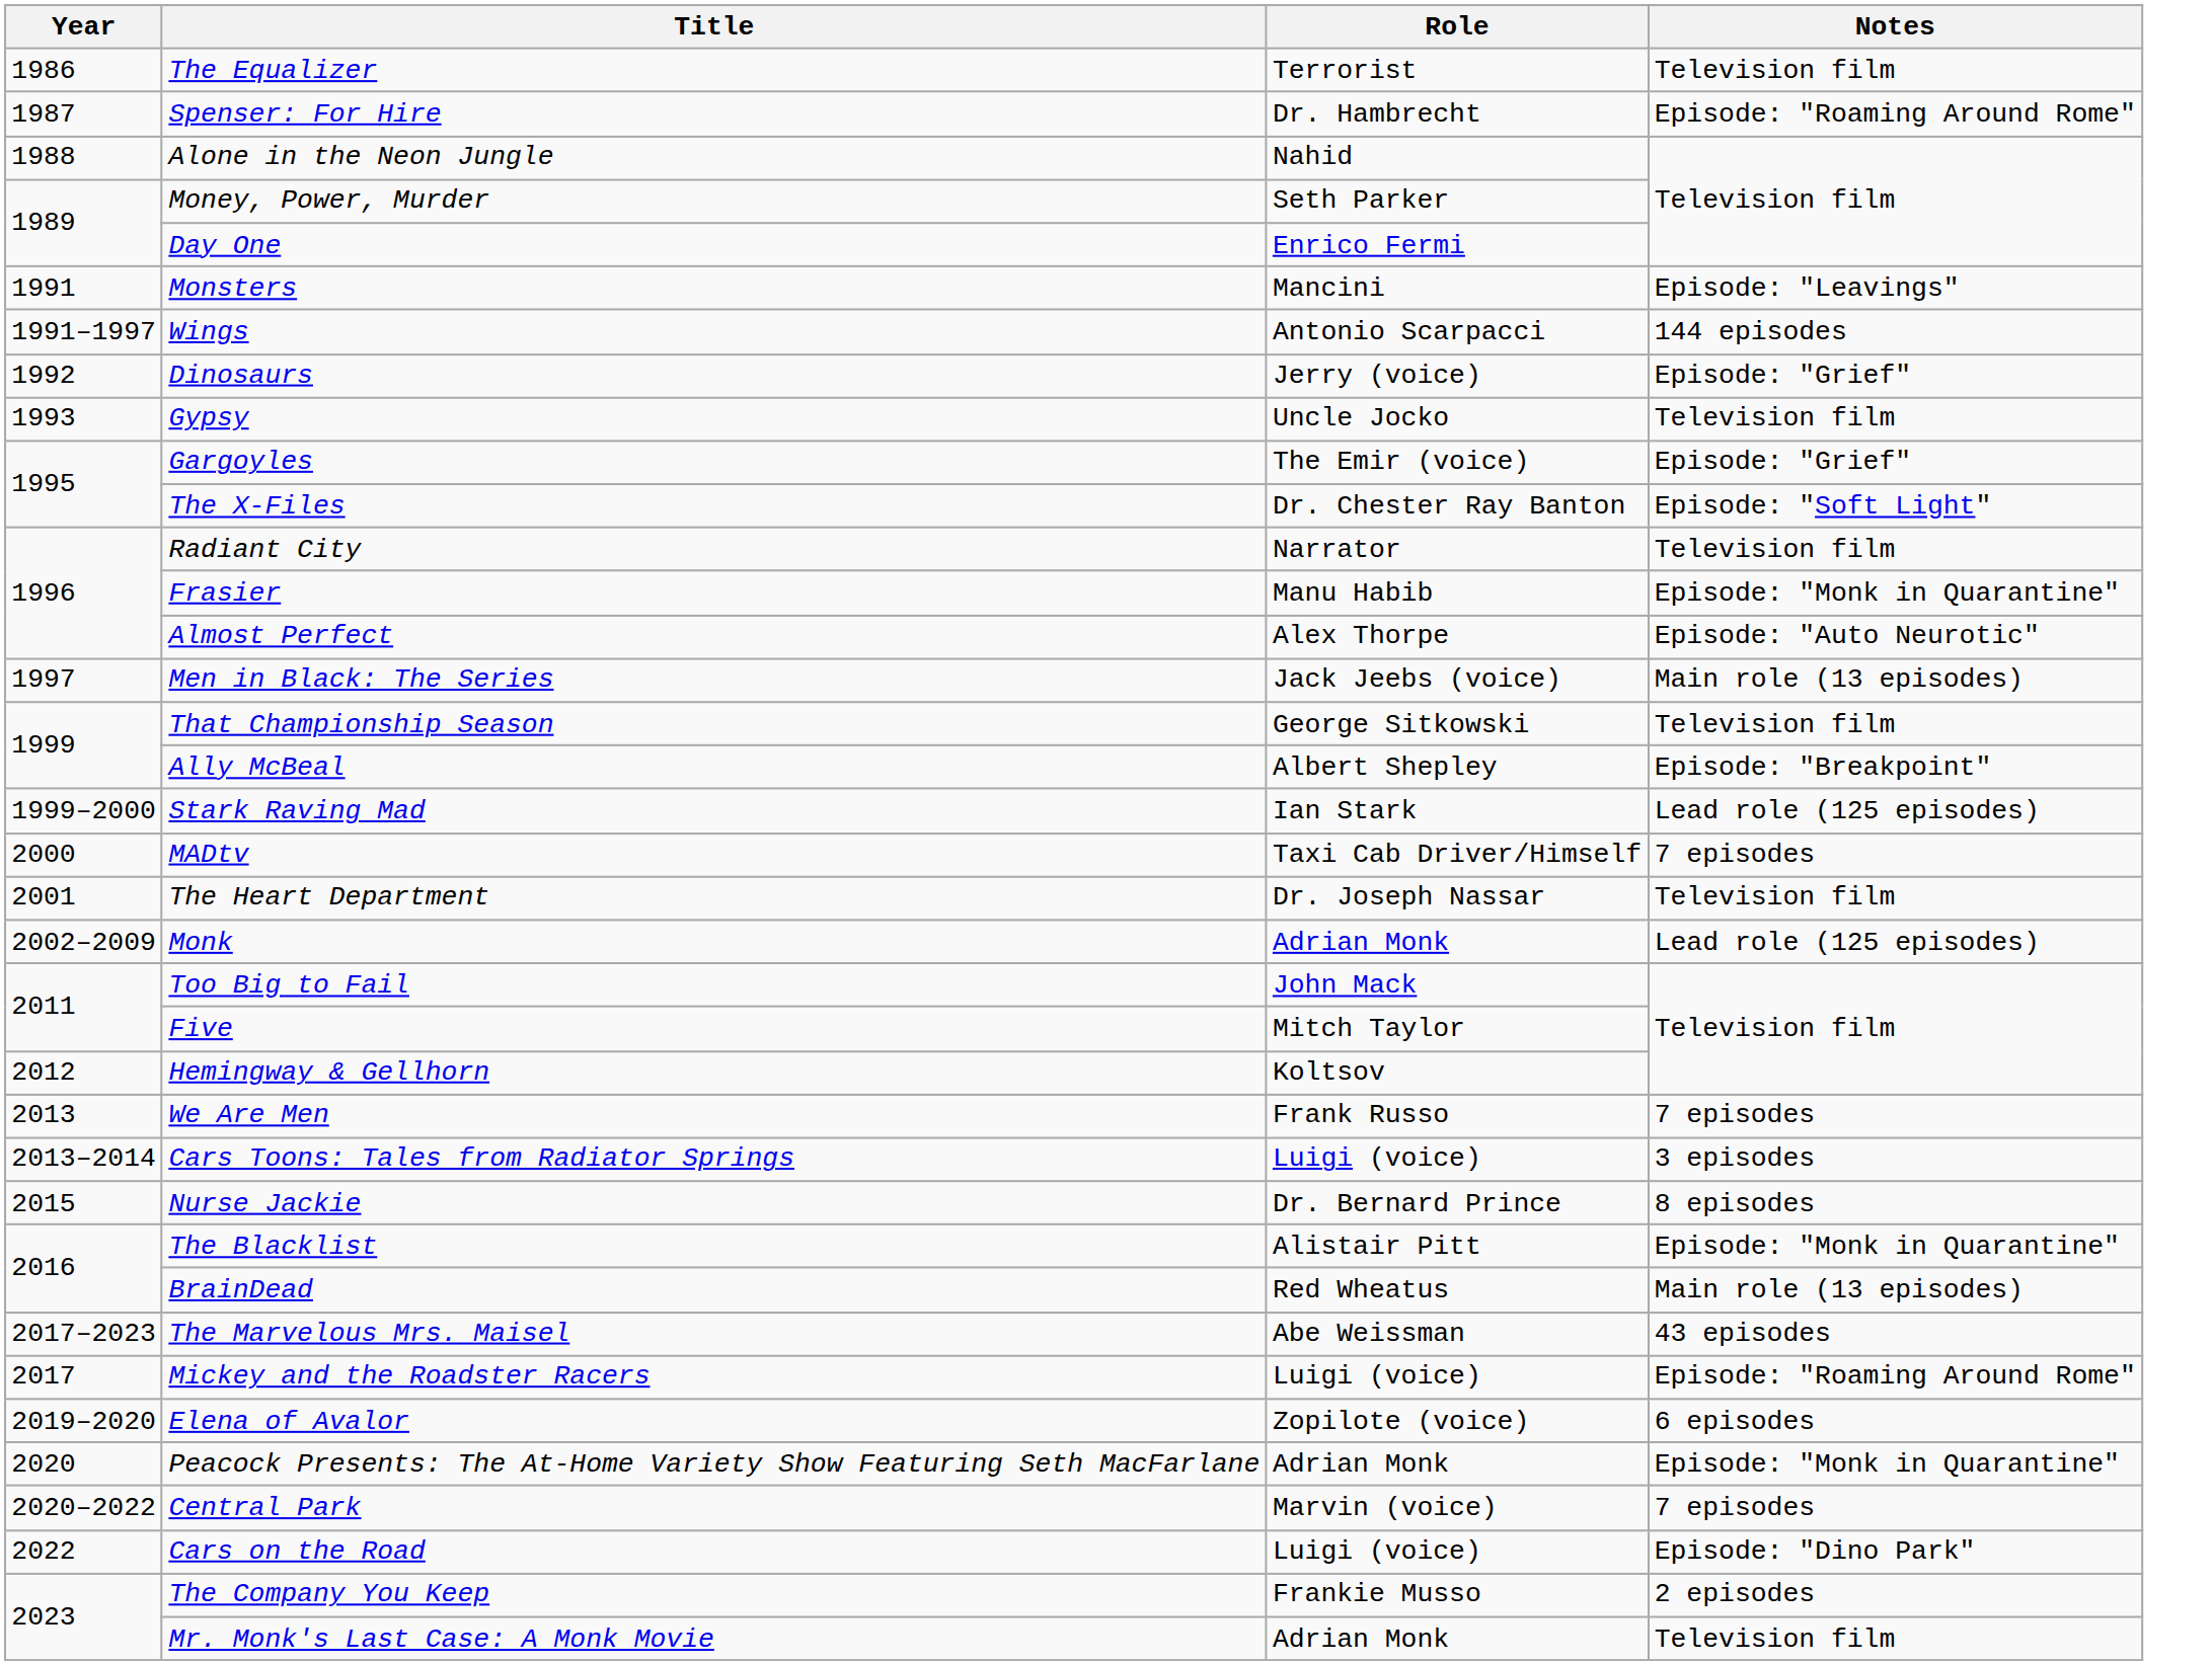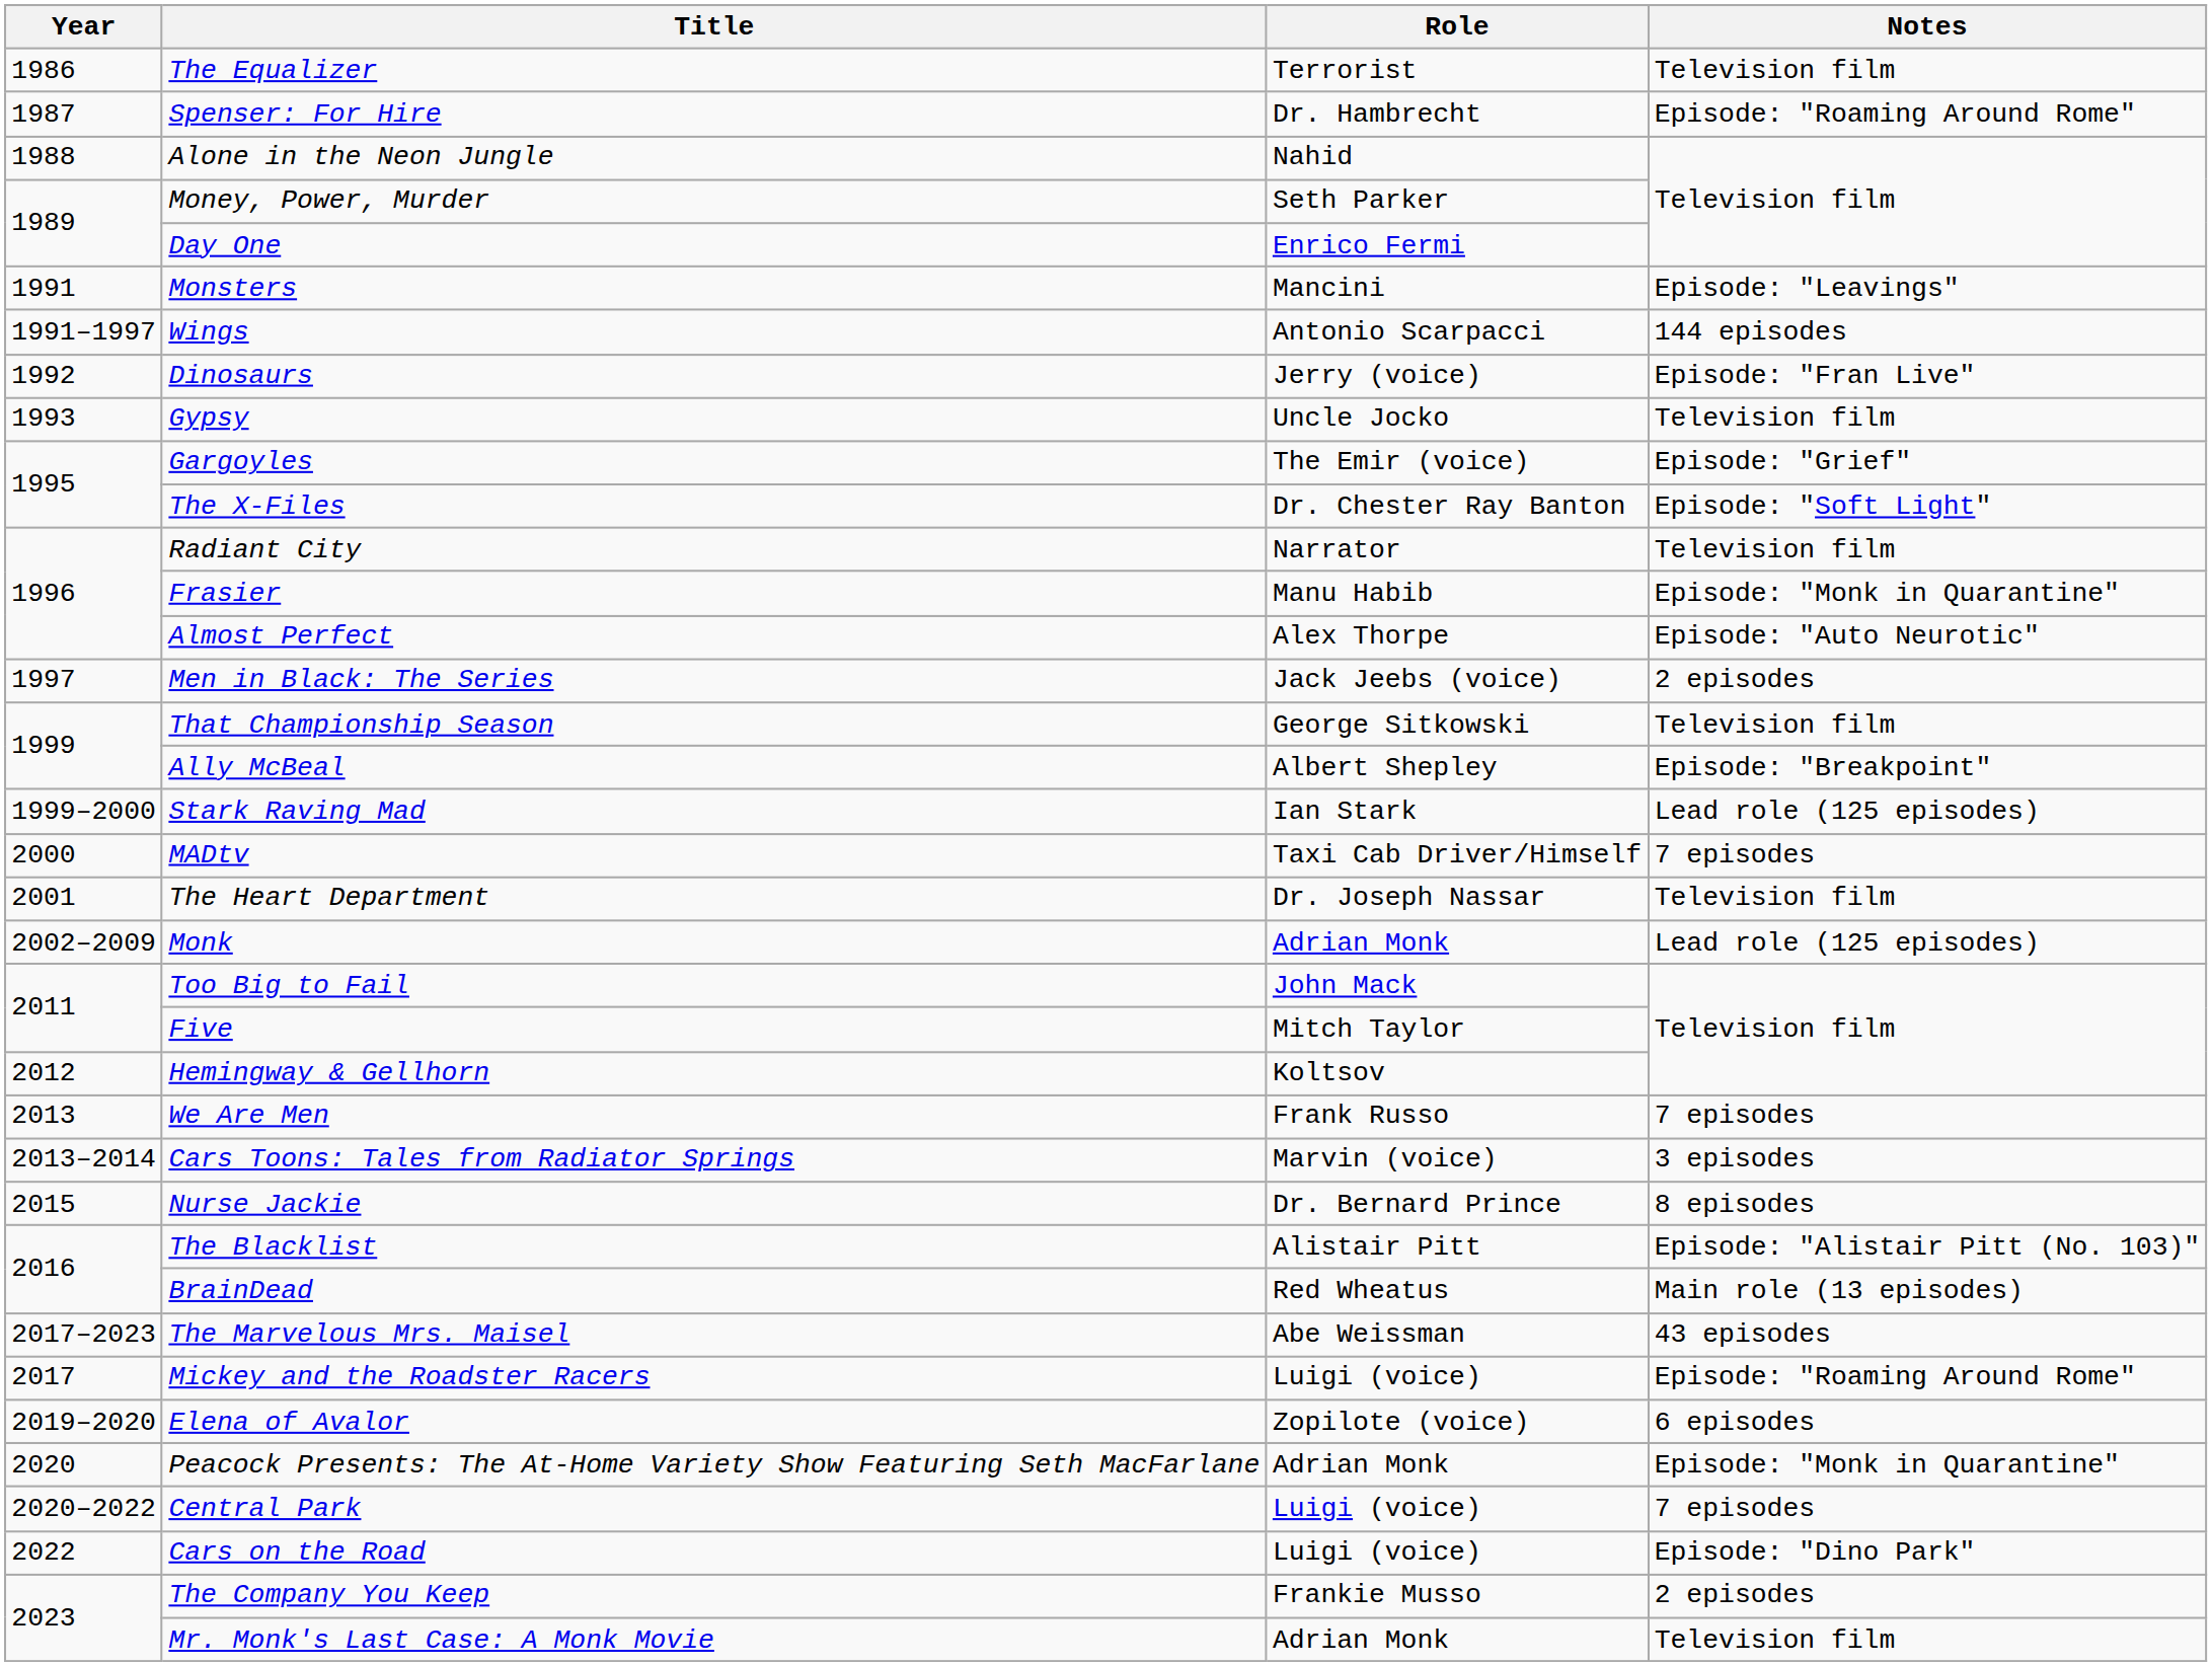 <table class="wikitable sortable">
 <tr>
 <th>Year</th>
 <th>Title</th>
 <th>Role</th>
 <th class="unsortable">Notes</th>
 </tr>
 <tr>
 <td>1986</td>
 <td><em><a href='#'>The Equalizer</a></em></td>
 <td>Terrorist</td>
 <td>Television film</td>
 </tr>
 <tr>
 <td>1987</td>
 <td><em><a href='#'>Spenser: For Hire</a></em></td>
 <td>Dr. Hambrecht</td>
 <td>Episode: "Roaming Around Rome"</td>
 </tr>
 <tr>
 <td>1988</td>
 <td><em>Alone in the Neon Jungle</em></td>
 <td>Nahid</td>
 <td rowspan="3">Television film</td>
 </tr>
 <tr>
 <td rowspan=2>1989</td>
 <td><em>Money, Power, Murder</em></td>
 <td>Seth Parker</td>
 </tr>
 <tr>
 <td><em><a href='#'>Day One</a></em></td>
 <td><a href='#'>Enrico Fermi</a></td>
 </tr>
 <tr>
 <td>1991</td>
 <td><em><a href='#'>Monsters</a></em></td>
 <td>Mancini</td>
 <td>Episode: "Leavings"</td>
 </tr>
 <tr>
 <td>1991–1997</td>
 <td><em><a href='#'>Wings</a></em></td>
 <td>Antonio Scarpacci</td>
 <td>144 episodes</td>
 </tr>
 <tr>
 <td>1992</td>
 <td><em><a href='#'>Dinosaurs</a></em></td>
 <td>Jerry (voice)</td>
-<td>Episode: "Grief"</td>
+<td>Episode: "Fran Live"</td>
 </tr>
 <tr>
 <td>1993</td>
 <td><em><a href='#'>Gypsy</a></em></td>
 <td>Uncle Jocko</td>
 <td>Television film</td>
 </tr>
 <tr>
 <td rowspan=2>1995</td>
 <td><em><a href='#'>Gargoyles</a></em></td>
 <td>The Emir (voice)</td>
 <td>Episode: "Grief"</td>
 </tr>
 <tr>
 <td><em><a href='#'>The X-Files</a></em></td>
 <td>Dr. Chester Ray Banton</td>
 <td>Episode: "<a href='#'>Soft Light</a>"</td>
 </tr>
 <tr>
 <td rowspan=3>1996</td>
 <td><em>Radiant City</em></td>
 <td>Narrator</td>
 <td>Television film</td>
 </tr>
 <tr>
 <td><em><a href='#'>Frasier</a></em></td>
 <td>Manu Habib</td>
 <td>Episode: "Monk in Quarantine"</td>
 </tr>
 <tr>
 <td><em><a href='#'>Almost Perfect</a></em></td>
 <td>Alex Thorpe</td>
 <td>Episode: "Auto Neurotic"</td>
 </tr>
 <tr>
 <td>1997</td>
 <td><em><a href='#'>Men in Black: The Series</a></em></td>
 <td>Jack Jeebs (voice)</td>
-<td>Main role (13 episodes)</td>
+<td>2 episodes</td>
 </tr>
 <tr>
 <td rowspan=2>1999</td>
 <td><em><a href='#'>That Championship Season</a></em></td>
 <td>George Sitkowski</td>
 <td>Television film</td>
 </tr>
 <tr>
 <td><em><a href='#'>Ally McBeal</a></em></td>
 <td>Albert Shepley</td>
 <td>Episode: "Breakpoint"</td>
 </tr>
 <tr>
 <td>1999–2000</td>
 <td><em><a href='#'>Stark Raving Mad</a></em></td>
 <td>Ian Stark</td>
 <td>Lead role (125 episodes)</td>
 </tr>
 <tr>
 <td>2000</td>
 <td><em><a href='#'>MADtv</a></em></td>
 <td>Taxi Cab Driver/Himself</td>
 <td>7 episodes</td>
 </tr>
 <tr>
 <td>2001</td>
 <td><em>The Heart Department</em></td>
 <td>Dr. Joseph Nassar</td>
 <td>Television film</td>
 </tr>
 <tr>
 <td>2002–2009</td>
 <td><em><a href='#'>Monk</a></em></td>
 <td><a href='#'>Adrian Monk</a></td>
 <td>Lead role (125 episodes)</td>
 </tr>
 <tr>
 <td rowspan=2>2011</td>
 <td><em><a href='#'>Too Big to Fail</a></em></td>
 <td><a href='#'>John Mack</a></td>
 <td rowspan="3">Television film</td>
 </tr>
 <tr>
 <td><em><a href='#'>Five</a></em></td>
 <td>Mitch Taylor</td>
 </tr>
 <tr>
 <td>2012</td>
 <td><em><a href='#'>Hemingway & Gellhorn</a></em></td>
 <td>Koltsov</td>
 </tr>
 <tr>
 <td>2013</td>
 <td><em><a href='#'>We Are Men</a></em></td>
 <td>Frank Russo</td>
 <td>7 episodes</td>
 </tr>
 <tr>
 <td>2013–2014</td>
 <td><em><a href='#'>Cars Toons: Tales from Radiator Springs</a></em></td>
-<td><a href='#'>Luigi</a> (voice)</td>
+<td>Marvin (voice)</td>
 <td>3 episodes</td>
 </tr>
 <tr>
 <td>2015</td>
 <td><em><a href='#'>Nurse Jackie</a></em></td>
 <td>Dr. Bernard Prince</td>
 <td>8 episodes</td>
 </tr>
 <tr>
 <td rowspan=2>2016</td>
 <td><em><a href='#'>The Blacklist</a></em></td>
 <td>Alistair Pitt</td>
-<td>Episode: "Monk in Quarantine"</td>
+<td>Episode: "Alistair Pitt (No. 103)"</td>
 </tr>
 <tr>
 <td><em><a href='#'>BrainDead</a></em></td>
 <td>Red Wheatus</td>
 <td>Main role (13 episodes)</td>
 </tr>
 <tr>
 <td>2017–2023</td>
 <td><em><a href='#'>The Marvelous Mrs. Maisel</a></em></td>
 <td>Abe Weissman</td>
 <td>43 episodes</td>
 </tr>
 <tr>
 <td>2017</td>
 <td><em><a href='#'>Mickey and the Roadster Racers</a></em></td>
 <td>Luigi (voice)</td>
 <td>Episode: "Roaming Around Rome"</td>
 </tr>
 <tr>
 <td>2019–2020</td>
 <td><em><a href='#'>Elena of Avalor</a></em></td>
 <td>Zopilote (voice)</td>
 <td>6 episodes</td>
 </tr>
 <tr>
 <td>2020</td>
 <td><em>Peacock Presents: The At-Home Variety Show Featuring Seth MacFarlane</em></td>
 <td>Adrian Monk</td>
 <td>Episode: "Monk in Quarantine"</td>
 </tr>
 <tr>
 <td>2020–2022</td>
 <td><em><a href='#'>Central Park</a></em></td>
-<td>Marvin (voice)</td>
+<td><a href='#'>Luigi</a> (voice)</td>
 <td>7 episodes</td>
 </tr>
 <tr>
 <td>2022</td>
 <td><em><a href='#'>Cars on the Road</a></em></td>
 <td>Luigi (voice)</td>
 <td>Episode: "Dino Park"</td>
 </tr>
 <tr>
 <td rowspan="2">2023</td>
 <td><em><a href='#'>The Company You Keep</a></em></td>
 <td>Frankie Musso</td>
 <td>2 episodes</td>
 </tr>
 <tr>
 <td><em><a href='#'>Mr. Monk's Last Case: A Monk Movie</a></em></td>
 <td>Adrian Monk</td>
 <td>Television film</td>
 </tr>
 </table>
